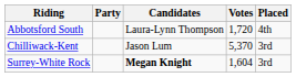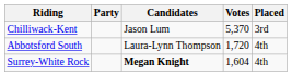 <table class="wikitable">
 <tr>
 <th>Riding</th>
 <th>Party</th>
 <th>Candidates</th>
 <th>Votes</th>
 <th>Placed</th>
 </tr>
 <tr>
+<td><a href='#'>Chilliwack-Kent</a></td>
+<td></td>
+<td>Jason Lum</td>
+<td>5,370</td>
+<td>3rd</td>
+</tr>
+<tr>
 <td><a href='#'>Abbotsford South</a></td>
 <td></td>
 <td>Laura-Lynn Thompson</td>
 <td>1,720</td>
 <td>4th</td>
 </tr>
 <tr>
-<td><a href='#'>Chilliwack-Kent</a></td>
-<td></td>
-<td>Jason Lum</td>
-<td>5,370</td>
-<td>3rd</td>
-</tr>
-<tr>
 <td><a href='#'>Surrey-White Rock</a></td>
 <td></td>
 <td><strong>Megan Knight</strong></td>
 <td>1,604</td>
-<td>3rd</td>
+<td>4th</td>
 </tr>
 </table>
